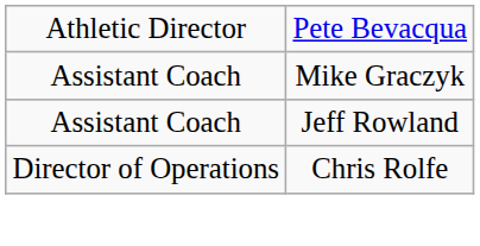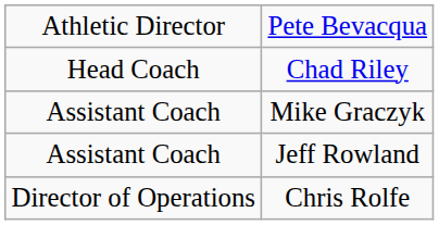 <table class="wikitable" style="text-align: center;">
 <tr>
 <td>Athletic Director</td>
 <td><a href='#'>Pete Bevacqua</a></td>
+</tr>
+<tr>
+<td>Head Coach</td>
+<td><a href='#'>Chad Riley</a></td>
 </tr>
 <tr>
 <td>Assistant Coach</td>
 <td>Mike Graczyk</td>
 </tr>
 <tr>
 <td>Assistant Coach</td>
 <td>Jeff Rowland</td>
 </tr>
 <tr>
 <td>Director of Operations</td>
 <td>Chris Rolfe</td>
 </tr>
 </table>
